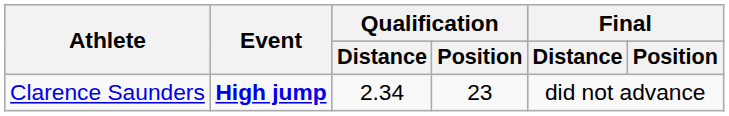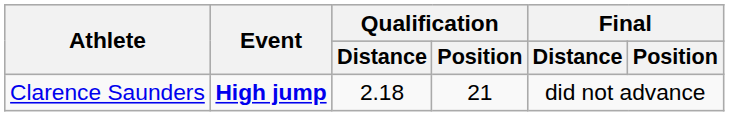 <table class=wikitable style="font-size:90%">
 <tr>
 <th rowspan="2">Athlete</th>
 <th rowspan="2">Event</th>
 <th colspan="2">Qualification</th>
 <th colspan="2">Final</th>
 </tr>
 <tr style="font-size:95%">
 <th>Distance</th>
 <th>Position</th>
 <th>Distance</th>
 <th>Position</th>
 </tr>
 <tr align=center>
 <td align=left><a href='#'>Clarence Saunders</a></td>
 <td align=left><strong><a href='#'>High jump</a></strong></td>
-<td>2.34</td>
-<td>23</td>
+<td>2.18</td>
+<td>21</td>
 <td colspan=2>did not advance</td>
 </tr>
 </table>
